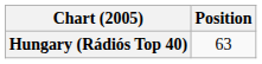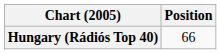 <table class="wikitable plainrowheaders" style="text-align:center">
 <tr>
 <th scope="col">Chart (2005)</th>
 <th scope="col">Position</th>
 </tr>
 <tr>
 <th scope="row">Hungary (Rádiós Top 40)</th>
-<td>63</td>
+<td>66</td>
 </tr>
 </table>
